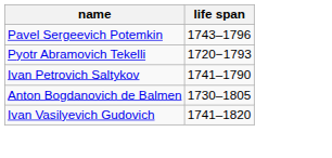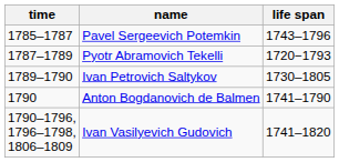 <table class="wikitable">
 <tr>
+<th>time</th>
 <th>name</th>
 <th>life span</th>
 </tr>
 <tr>
+<td>1785–1787</td>
 <td><a href='#'>Pavel Sergeevich Potemkin</a></td>
 <td>1743–1796</td>
 </tr>
 <tr>
+<td>1787–1789</td>
 <td><a href='#'>Pyotr Abramovich Tekelli</a></td>
 <td>1720−1793</td>
 </tr>
 <tr>
+<td>1789–1790</td>
 <td><a href='#'>Ivan Petrovich Saltykov</a></td>
+<td>1730–1805</td>
+</tr>
+<tr>
+<td>1790</td>
+<td><a href='#'>Anton Bogdanovich de Balmen</a></td>
 <td>1741–1790</td>
 </tr>
 <tr>
-<td><a href='#'>Anton Bogdanovich de Balmen</a></td>
-<td>1730–1805</td>
-</tr>
-<tr>
+<td>1790–1796,<br>1796–1798,<br>1806–1809</td>
 <td><a href='#'>Ivan Vasilyevich Gudovich</a></td>
 <td>1741–1820</td>
 </tr>
 </table>
